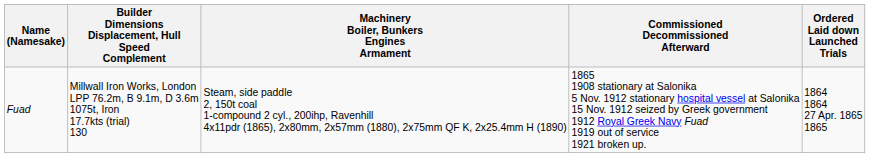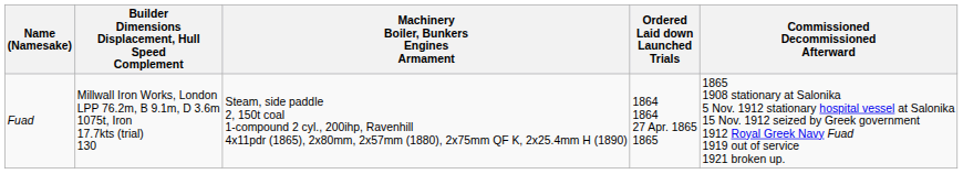 <table class="wikitable" style="font-size:90%;">
 <tr bgcolor="#e6e9ff">
 <th>Name<br>(Namesake)</th>
 <th>Builder<br>Dimensions<br>Displacement, Hull<br>Speed<br>Complement</th>
 <th>Machinery<br>Boiler, Bunkers<br>Engines<br>Armament</th>
+<th>Ordered<br>Laid down<br>Launched<br>Trials</th>
 <th>Commissioned<br>Decommissioned<br>Afterward</th>
-<th>Ordered<br>Laid down<br>Launched<br>Trials</th>
 </tr>
 <tr ---->
 <td><em>Fuad</em></td>
 <td> Millwall Iron Works, London<br>LPP 76.2m, B 9.1m, D 3.6m<br>1075t, Iron<br>17.7kts (trial)<br>130</td>
 <td>Steam, side paddle<br>2, 150t coal<br>1-compound 2 cyl., 200ihp, Ravenhill<br>4x11pdr (1865), 2x80mm, 2x57mm (1880), 2x75mm QF K, 2x25.4mm H (1890)</td>
+<td>1864<br>1864<br>27 Apr. 1865<br>1865</td>
 <td>1865<br>1908 stationary at Salonika<br>5 Nov. 1912 stationary <a href='#'>hospital vessel</a> at Salonika<br>15 Nov. 1912 seized by Greek government<br>1912  <a href='#'>Royal Greek Navy</a> <em>Fuad</em><br>1919 out of service<br>1921 broken up.</td>
-<td>1864<br>1864<br>27 Apr. 1865<br>1865</td>
 </tr>
 </table>
